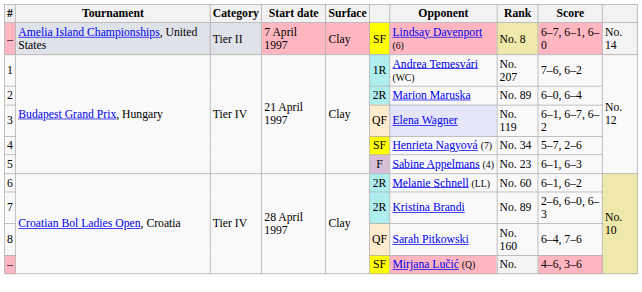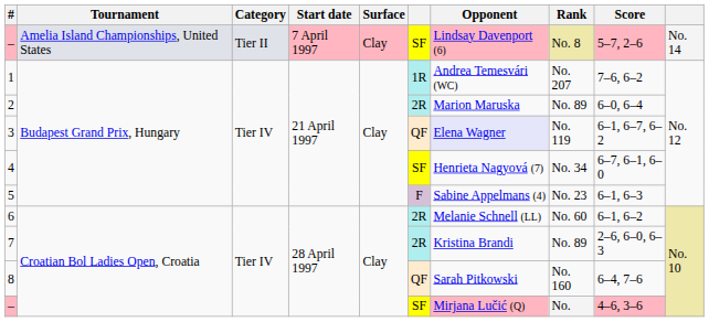 <table class="wikitable sortable">
 <tr>
 <th scope="col">#</th>
 <th scope="col">Tournament</th>
 <th scope="col">Category</th>
 <th scope="col">Start date</th>
 <th scope="col">Surface</th>
 <th scope="col"></th>
 <th scope="col">Opponent</th>
 <th scope="col">Rank</th>
 <th class="unsortable" scope="col">Score</th>
 <th></th>
 </tr>
 <tr bgcolor="lightpink">
 <td align="center">–</td>
 <td bgcolor="#dfe2e9"><a href='#'>Amelia Island Championships</a>, United States</td>
 <td bgcolor="#dfe2e9">Tier II</td>
 <td>7 April 1997</td>
 <td>Clay</td>
 <td bgcolor=yellow align="center">SF</td>
 <td> <a href='#'>Lindsay Davenport</a> <small>(6)</small></td>
 <td align="left" bgcolor=eee8aa>No. 8</td>
-<td>6–7, 6–1, 6–0</td>
+<td>5–7, 2–6</td>
 <td bgcolor=#F4F4F4>No. 14</td>
 </tr>
 <tr>
 <td align="center">1</td>
 <td rowspan=5><a href='#'>Budapest Grand Prix</a>, Hungary</td>
 <td rowspan=5>Tier IV</td>
 <td rowspan=5>21 April 1997</td>
 <td rowspan=5>Clay</td>
 <td bgcolor=afeeee align="center">1R</td>
 <td> <a href='#'>Andrea Temesvári</a> <small>(WC)</small></td>
 <td>No. 207</td>
 <td>7–6, 6–2</td>
 <td rowspan=5>No. 12</td>
 </tr>
 <tr>
 <td align="center">2</td>
 <td bgcolor=afeeee align="center">2R</td>
 <td> <a href='#'>Marion Maruska</a></td>
 <td>No. 89</td>
 <td>6–0, 6–4</td>
 </tr>
 <tr>
 <td align="center">3</td>
 <td bgcolor=ffebcd align="center">QF</td>
 <td style="background: lavender;"> <a href='#'>Elena Wagner</a></td>
 <td>No. 119</td>
 <td>6–1, 6–7, 6–2</td>
 </tr>
 <tr>
 <td align="center">4</td>
 <td bgcolor=yellow align="center">SF</td>
 <td> <a href='#'>Henrieta Nagyová</a> <small>(7)</small></td>
 <td>No. 34</td>
-<td>5–7, 2–6</td>
+<td>6–7, 6–1, 6–0</td>
 </tr>
 <tr>
 <td align="center">5</td>
 <td bgcolor=thistle align="center">F</td>
 <td> <a href='#'>Sabine Appelmans</a> <small>(4)</small></td>
 <td>No. 23</td>
 <td>6–1, 6–3</td>
 </tr>
 <tr>
 <td align="center">6</td>
 <td rowspan=4><a href='#'>Croatian Bol Ladies Open</a>, Croatia</td>
 <td rowspan=4>Tier IV</td>
 <td rowspan=4>28 April 1997</td>
 <td rowspan=4>Clay</td>
 <td bgcolor=afeeee align="center">2R</td>
 <td> <a href='#'>Melanie Schnell</a> <small>(LL)</small></td>
 <td>No. 60</td>
 <td>6–1, 6–2</td>
 <td rowspan=4 bgcolor=eee8aa>No. 10</td>
 </tr>
 <tr>
 <td align="center">7</td>
 <td bgcolor=afeeee align="center">2R</td>
 <td> <a href='#'>Kristina Brandi</a></td>
 <td>No. 89</td>
 <td>2–6, 6–0, 6–3</td>
 </tr>
 <tr>
 <td align="center">8</td>
 <td bgcolor=ffebcd align="center">QF</td>
 <td> <a href='#'>Sarah Pitkowski</a></td>
 <td>No. 160</td>
 <td>6–4, 7–6</td>
 </tr>
 <tr>
 <td bgcolor="lightpink" align=center>–</td>
 <td bgcolor=yellow align="center">SF</td>
 <td bgcolor="lightpink"> <a href='#'>Mirjana Lučić</a> <small>(Q)</small></td>
 <td align="left" bgcolor=#F4F4F4>No. </td>
 <td bgcolor="lightpink">4–6, 3–6</td>
 </tr>
 </table>
